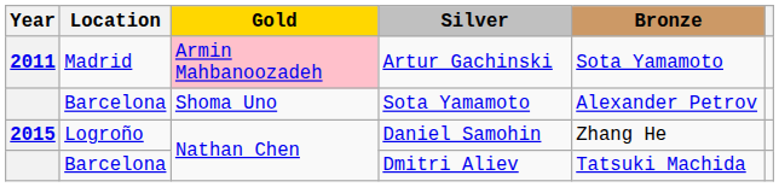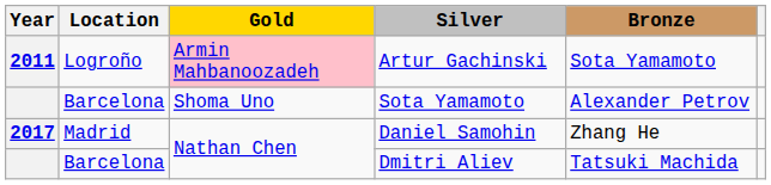 <table class="wikitable unsortable" style="text-align:left; width:85%">
 <tr>
 <th scope="col" style="text-align:center">Year</th>
 <th scope="col" style="text-align:center">Location</th>
 <td scope="col" style="text-align:center; width:30%; background:gold"><strong>Gold</strong></td>
 <td scope="col" style="text-align:center; width:30%; background:silver"><strong>Silver</strong></td>
 <td scope="col" style="text-align:center; width:30%; background:#c96"><strong>Bronze</strong></td>
 <th scope="col" style="text-align:center"></th>
 </tr>
 <tr>
 <th scope="row" style="text-align:left"><a href='#'>2011</a></th>
-<td><a href='#'>Madrid</a></td>
+<td><a href='#'>Logroño</a></td>
 <td style="background: pink;"> <a href='#'>Armin Mahbanoozadeh</a></td>
 <td> <a href='#'>Artur Gachinski</a></td>
 <td> <a href='#'>Sota Yamamoto</a></td>
 <td></td>
 </tr>
 <tr>
 <th scope="row" style="text-align:left"></th>
 <td><a href='#'>Barcelona</a></td>
 <td> <a href='#'>Shoma Uno</a></td>
 <td> <a href='#'>Sota Yamamoto</a></td>
 <td> <a href='#'>Alexander Petrov</a></td>
 <td></td>
 </tr>
 <tr>
-<th scope="row" style="text-align:left"><a href='#'>2015</a></th>
-<td><a href='#'>Logroño</a></td>
+<th scope="row" style="text-align:left"><a href='#'>2017</a></th>
+<td><a href='#'>Madrid</a></td>
 <td rowspan="2"> <a href='#'>Nathan Chen</a></td>
 <td> <a href='#'>Daniel Samohin</a></td>
 <td> Zhang He</td>
 <td></td>
 </tr>
 <tr>
 <th scope="row" style="text-align:left"></th>
 <td><a href='#'>Barcelona</a></td>
 <td> <a href='#'>Dmitri Aliev</a></td>
 <td> <a href='#'>Tatsuki Machida</a></td>
 <td></td>
 </tr>
 </table>
